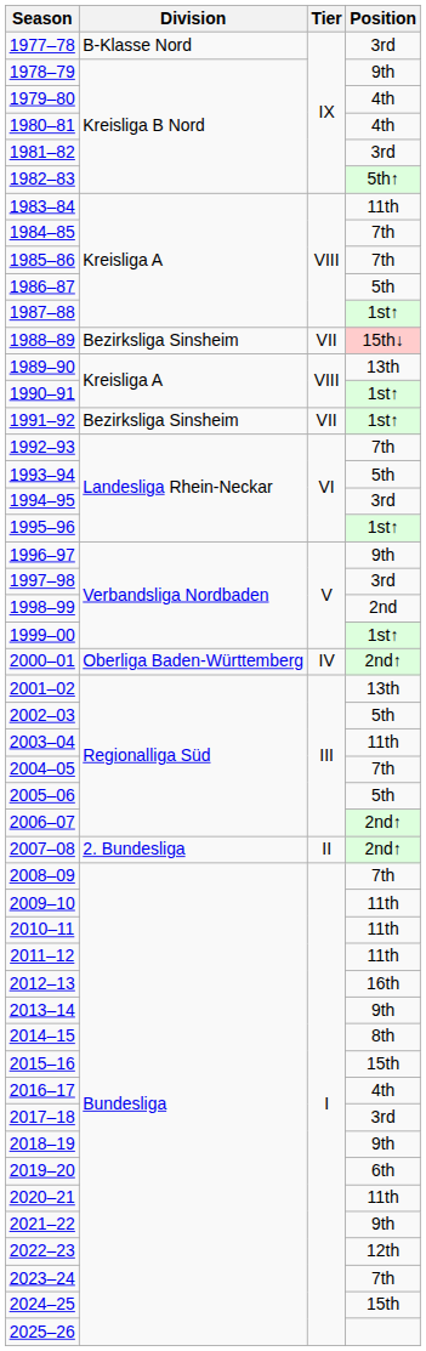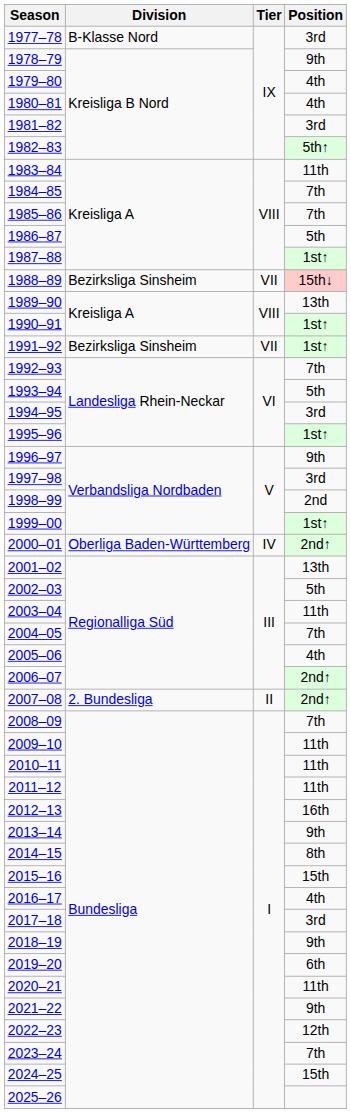 <table class="wikitable">
 <tr>
 <th>Season</th>
 <th>Division</th>
 <th>Tier</th>
 <th>Position</th>
 </tr>
 <tr align="center">
 <td><a href='#'>1977–78</a></td>
 <td align="left">B-Klasse Nord</td>
 <td rowspan=6>IX</td>
 <td>3rd</td>
 </tr>
 <tr align="center">
 <td><a href='#'>1978–79</a></td>
 <td rowspan=5 align="left">Kreisliga B Nord</td>
 <td>9th</td>
 </tr>
 <tr align="center">
 <td><a href='#'>1979–80</a></td>
 <td>4th</td>
 </tr>
 <tr align="center">
 <td><a href='#'>1980–81</a></td>
 <td>4th</td>
 </tr>
 <tr align="center">
 <td><a href='#'>1981–82</a></td>
 <td>3rd</td>
 </tr>
 <tr align="center">
 <td><a href='#'>1982–83</a></td>
 <td style="background:#ddffdd">5th↑</td>
 </tr>
 <tr align="center">
 <td><a href='#'>1983–84</a></td>
 <td rowspan="5" align="left">Kreisliga A</td>
 <td rowspan=5>VIII</td>
 <td>11th</td>
 </tr>
 <tr align="center">
 <td><a href='#'>1984–85</a></td>
 <td>7th</td>
 </tr>
 <tr align="center">
 <td><a href='#'>1985–86</a></td>
 <td>7th</td>
 </tr>
 <tr align="center">
 <td><a href='#'>1986–87</a></td>
 <td>5th</td>
 </tr>
 <tr align="center">
 <td><a href='#'>1987–88</a></td>
 <td style="background:#ddffdd">1st↑</td>
 </tr>
 <tr align="center">
 <td><a href='#'>1988–89</a></td>
 <td align="left">Bezirksliga Sinsheim</td>
 <td>VII</td>
 <td style="background:#ffcccc">15th↓</td>
 </tr>
 <tr align="center">
 <td><a href='#'>1989–90</a></td>
 <td rowspan="2" align="left">Kreisliga A</td>
 <td rowspan=2>VIII</td>
 <td>13th</td>
 </tr>
 <tr align="center">
 <td><a href='#'>1990–91</a></td>
 <td style="background:#ddffdd">1st↑</td>
 </tr>
 <tr align="center">
 <td><a href='#'>1991–92</a></td>
 <td align="left">Bezirksliga Sinsheim</td>
 <td>VII</td>
 <td style="background:#ddffdd">1st↑</td>
 </tr>
 <tr align="center">
 <td><a href='#'>1992–93</a></td>
 <td rowspan="4" align="left"><a href='#'>Landesliga</a> Rhein-Neckar</td>
 <td rowspan=4>VI</td>
 <td>7th</td>
 </tr>
 <tr align="center">
 <td><a href='#'>1993–94</a></td>
 <td>5th</td>
 </tr>
 <tr align="center">
 <td><a href='#'>1994–95</a></td>
 <td>3rd</td>
 </tr>
 <tr align="center">
 <td><a href='#'>1995–96</a></td>
 <td style="background:#ddffdd">1st↑</td>
 </tr>
 <tr align="center">
 <td><a href='#'>1996–97</a></td>
 <td rowspan="4" align="left"><a href='#'>Verbandsliga Nordbaden</a></td>
 <td rowspan=4>V</td>
 <td>9th</td>
 </tr>
 <tr align="center">
 <td><a href='#'>1997–98</a></td>
 <td>3rd</td>
 </tr>
 <tr align="center">
 <td><a href='#'>1998–99</a></td>
 <td>2nd</td>
 </tr>
 <tr align="center">
 <td><a href='#'>1999–00</a></td>
 <td style="background:#ddffdd">1st↑</td>
 </tr>
 <tr align="center">
 <td><a href='#'>2000–01</a></td>
 <td align="left"><a href='#'>Oberliga Baden-Württemberg</a></td>
 <td>IV</td>
 <td style="background:#ddffdd">2nd↑</td>
 </tr>
 <tr align="center">
 <td><a href='#'>2001–02</a></td>
 <td rowspan="6" align="left"><a href='#'>Regionalliga Süd</a></td>
 <td rowspan=6>III</td>
 <td>13th</td>
 </tr>
 <tr align="center">
 <td><a href='#'>2002–03</a></td>
 <td>5th</td>
 </tr>
 <tr align="center">
 <td><a href='#'>2003–04</a></td>
 <td>11th</td>
 </tr>
 <tr align="center">
 <td><a href='#'>2004–05</a></td>
 <td>7th</td>
 </tr>
 <tr align="center">
 <td><a href='#'>2005–06</a></td>
-<td>5th</td>
+<td>4th</td>
 </tr>
 <tr align="center">
 <td><a href='#'>2006–07</a></td>
 <td style="background:#ddffdd">2nd↑</td>
 </tr>
 <tr align="center">
 <td><a href='#'>2007–08</a></td>
 <td align="left"><a href='#'>2. Bundesliga</a></td>
 <td>II</td>
 <td style="background:#ddffdd">2nd↑</td>
 </tr>
 <tr align="center">
 <td><a href='#'>2008–09</a></td>
 <td rowspan="18" align="left"><a href='#'>Bundesliga</a></td>
 <td rowspan=18>I</td>
 <td>7th</td>
 </tr>
 <tr align="center">
 <td><a href='#'>2009–10</a></td>
 <td>11th</td>
 </tr>
 <tr align="center">
 <td><a href='#'>2010–11</a></td>
 <td>11th</td>
 </tr>
 <tr align="center">
 <td><a href='#'>2011–12</a></td>
 <td>11th</td>
 </tr>
 <tr align="center">
 <td><a href='#'>2012–13</a></td>
 <td>16th</td>
 </tr>
 <tr align="center">
 <td><a href='#'>2013–14</a></td>
 <td>9th</td>
 </tr>
 <tr align="center">
 <td><a href='#'>2014–15</a></td>
 <td>8th</td>
 </tr>
 <tr align="center">
 <td><a href='#'>2015–16</a></td>
 <td>15th</td>
 </tr>
 <tr align="center">
 <td><a href='#'>2016–17</a></td>
 <td>4th</td>
 </tr>
 <tr align="center">
 <td><a href='#'>2017–18</a></td>
 <td>3rd</td>
 </tr>
 <tr align="center">
 <td><a href='#'>2018–19</a></td>
 <td>9th</td>
 </tr>
 <tr align="center">
 <td><a href='#'>2019–20</a></td>
 <td>6th</td>
 </tr>
 <tr align="center">
 <td><a href='#'>2020–21</a></td>
 <td>11th</td>
 </tr>
 <tr align="center">
 <td><a href='#'>2021–22</a></td>
 <td>9th</td>
 </tr>
 <tr align="center">
 <td><a href='#'>2022–23</a></td>
 <td>12th</td>
 </tr>
 <tr align="center">
 <td><a href='#'>2023–24</a></td>
 <td>7th</td>
 </tr>
 <tr align="center">
 <td><a href='#'>2024–25</a></td>
 <td>15th</td>
 </tr>
 <tr align="center">
 <td><a href='#'>2025–26</a></td>
 <td></td>
 </tr>
 </table>
